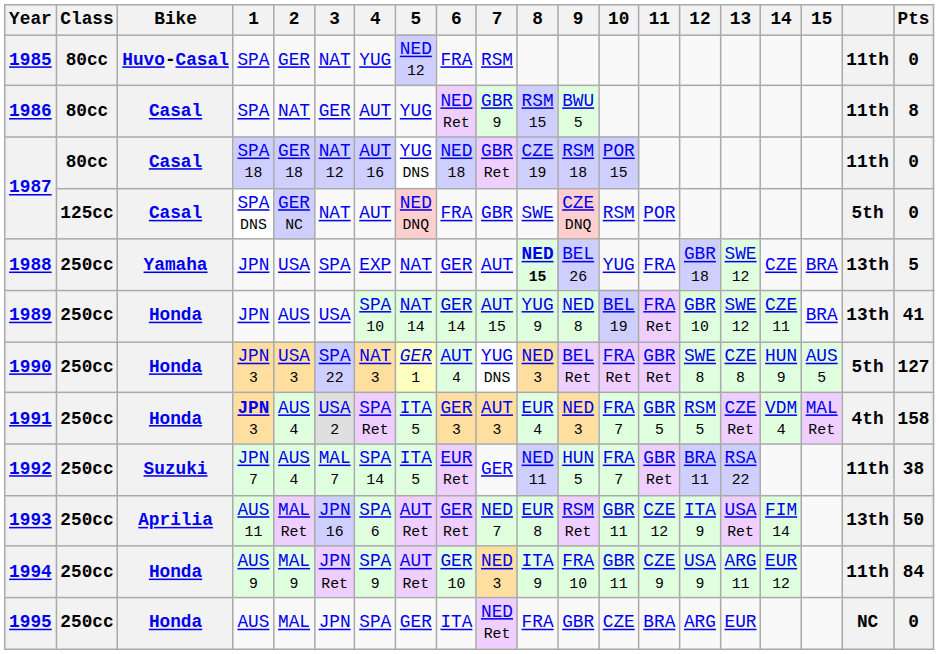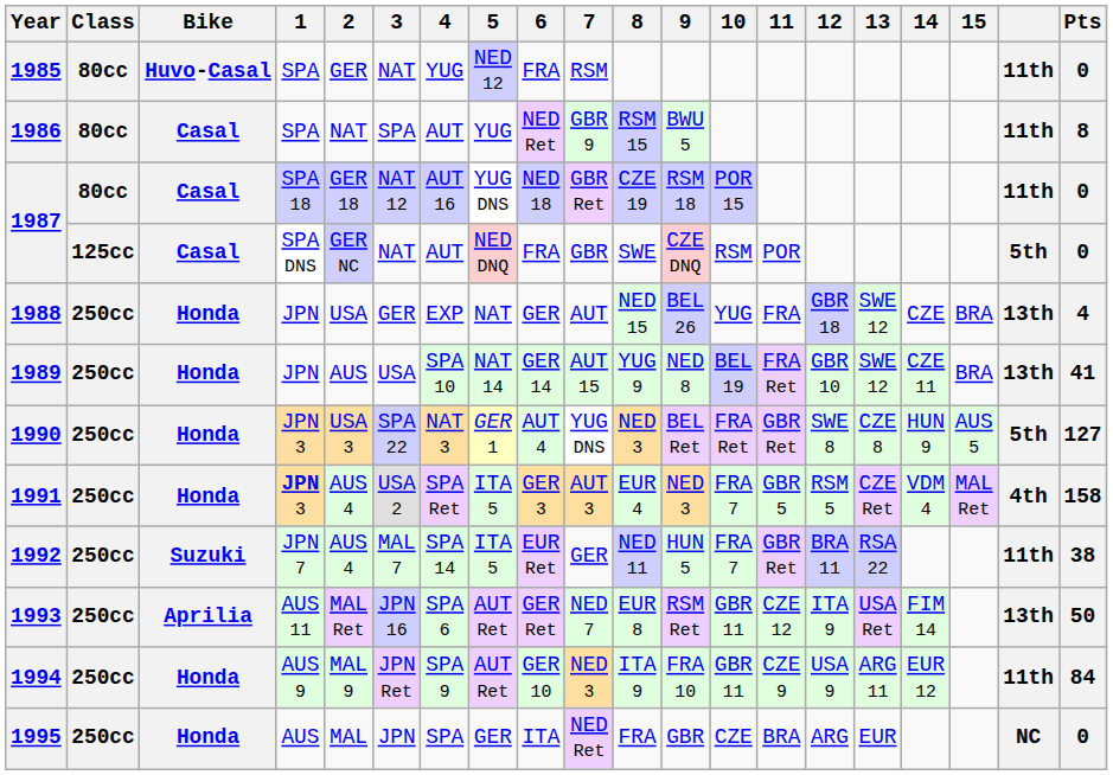 <table class="wikitable" style="text-align:center; font-size:90%;">
 <tr>
 <th>Year</th>
 <th>Class</th>
 <th>Bike</th>
 <th>1</th>
 <th>2</th>
 <th>3</th>
 <th>4</th>
 <th>5</th>
 <th>6</th>
 <th>7</th>
 <th>8</th>
 <th>9</th>
 <th>10</th>
 <th>11</th>
 <th>12</th>
 <th>13</th>
 <th>14</th>
 <th>15</th>
 <th></th>
 <th>Pts</th>
 </tr>
 <tr>
 <th><a href='#'>1985</a></th>
 <th>80cc</th>
 <th><a href='#'>Huvo</a>-<a href='#'>Casal</a></th>
 <td><a href='#'>SPA</a></td>
 <td><a href='#'>GER</a></td>
 <td><a href='#'>NAT</a></td>
 <td><a href='#'>YUG</a></td>
 <td style="background:#CFCFFF;"><a href='#'>NED</a><br><small>12</small></td>
 <td><a href='#'>FRA</a></td>
 <td><a href='#'>RSM</a></td>
 <td></td>
 <td></td>
 <td></td>
 <td></td>
 <td></td>
 <td></td>
 <td></td>
 <td></td>
 <th>11th</th>
 <th>0</th>
 </tr>
 <tr>
 <th><a href='#'>1986</a></th>
 <th>80cc</th>
 <th><a href='#'>Casal</a></th>
 <td><a href='#'>SPA</a></td>
 <td><a href='#'>NAT</a></td>
-<td><a href='#'>GER</a></td>
+<td><a href='#'>SPA</a></td>
 <td><a href='#'>AUT</a></td>
 <td><a href='#'>YUG</a></td>
 <td style="background:#EFCFFF;"><a href='#'>NED</a><br><small>Ret</small></td>
 <td style="background:#DFFFDF;"><a href='#'>GBR</a><br><small>9</small></td>
 <td style="background:#CFCFFF;"><a href='#'>RSM</a><br><small>15</small></td>
 <td style="background:#DFFFDF;"><a href='#'>BWU</a><br><small>5</small></td>
 <td></td>
 <td></td>
 <td></td>
 <td></td>
 <td></td>
 <td></td>
 <th>11th</th>
 <th>8</th>
 </tr>
 <tr>
 <th rowspan=2><a href='#'>1987</a></th>
 <th>80cc</th>
 <th><a href='#'>Casal</a></th>
 <td style="background:#CFCFFF;"><a href='#'>SPA</a><br><small>18</small></td>
 <td style="background:#CFCFFF;"><a href='#'>GER</a><br><small>18</small></td>
 <td style="background:#CFCFFF;"><a href='#'>NAT</a><br><small>12</small></td>
 <td style="background:#CFCFFF;"><a href='#'>AUT</a><br><small>16</small></td>
 <td style="background:#FFFFFF;"><a href='#'>YUG</a><br><small>DNS</small></td>
 <td style="background:#CFCFFF;"><a href='#'>NED</a><br><small>18</small></td>
 <td style="background:#EFCFFF;"><a href='#'>GBR</a><br><small>Ret</small></td>
 <td style="background:#CFCFFF;"><a href='#'>CZE</a><br><small>19</small></td>
 <td style="background:#CFCFFF;"><a href='#'>RSM</a><br><small>18</small></td>
 <td style="background:#CFCFFF;"><a href='#'>POR</a><br><small>15</small></td>
 <td></td>
 <td></td>
 <td></td>
 <td></td>
 <td></td>
 <th>11th</th>
 <th>0</th>
 </tr>
 <tr>
 <th>125cc</th>
 <th><a href='#'>Casal</a></th>
 <td style="background:#FFFFFF;"><a href='#'>SPA</a><br><small>DNS</small></td>
 <td style="background:#CFCFFF;"><a href='#'>GER</a><br><small>NC</small></td>
 <td><a href='#'>NAT</a></td>
 <td><a href='#'>AUT</a></td>
 <td style="background:#ffcfcf;"><a href='#'>NED</a><br><small>DNQ</small></td>
 <td><a href='#'>FRA</a></td>
 <td><a href='#'>GBR</a></td>
 <td><a href='#'>SWE</a></td>
 <td style="background:#ffcfcf;"><a href='#'>CZE</a><br><small>DNQ</small></td>
 <td><a href='#'>RSM</a></td>
 <td><a href='#'>POR</a></td>
 <td></td>
 <td></td>
 <td></td>
 <td></td>
 <th>5th</th>
 <th>0</th>
 </tr>
 <tr>
 <th><a href='#'>1988</a></th>
 <th>250cc</th>
-<th><a href='#'>Yamaha</a></th>
+<th><a href='#'>Honda</a></th>
 <td><a href='#'>JPN</a></td>
 <td><a href='#'>USA</a></td>
-<td><a href='#'>SPA</a></td>
+<td><a href='#'>GER</a></td>
 <td><a href='#'>EXP</a></td>
 <td><a href='#'>NAT</a></td>
 <td><a href='#'>GER</a></td>
 <td><a href='#'>AUT</a></td>
-<td style="background:#DFFFDF;"><strong><a href='#'>NED</a><br><small>15</small></strong></td>
+<td style="background:#DFFFDF;"><a href='#'>NED</a><br><small>15</small></td>
 <td style="background:#CFCFFF;"><a href='#'>BEL</a><br><small>26</small></td>
 <td><a href='#'>YUG</a></td>
 <td><a href='#'>FRA</a></td>
 <td style="background:#CFCFFF;"><a href='#'>GBR</a><br><small>18</small></td>
 <td style="background:#DFFFDF;"><a href='#'>SWE</a><br><small>12</small></td>
 <td><a href='#'>CZE</a></td>
 <td><a href='#'>BRA</a></td>
 <th>13th</th>
-<th>5</th>
+<th>4</th>
 </tr>
 <tr>
 <th><a href='#'>1989</a></th>
 <th>250cc</th>
 <th><a href='#'>Honda</a></th>
 <td><a href='#'>JPN</a></td>
 <td><a href='#'>AUS</a></td>
 <td><a href='#'>USA</a></td>
 <td style="background:#DFFFDF;"><a href='#'>SPA</a><br><small>10</small></td>
 <td style="background:#DFFFDF;"><a href='#'>NAT</a><br><small>14</small></td>
 <td style="background:#DFFFDF;"><a href='#'>GER</a><br><small>14</small></td>
 <td style="background:#DFFFDF;"><a href='#'>AUT</a><br><small>15</small></td>
 <td style="background:#DFFFDF;"><a href='#'>YUG</a><br><small>9</small></td>
 <td style="background:#DFFFDF;"><a href='#'>NED</a><br><small>8</small></td>
 <td style="background:#CFCFFF;"><a href='#'>BEL</a><br><small>19</small></td>
 <td style="background:#EFCFFF;"><a href='#'>FRA</a><br><small>Ret</small></td>
 <td style="background:#DFFFDF;"><a href='#'>GBR</a><br><small>10</small></td>
 <td style="background:#DFFFDF;"><a href='#'>SWE</a><br><small>12</small></td>
 <td style="background:#DFFFDF;"><a href='#'>CZE</a><br><small>11</small></td>
 <td><a href='#'>BRA</a></td>
 <th>13th</th>
 <th>41</th>
 </tr>
 <tr>
 <th><a href='#'>1990</a></th>
 <th>250cc</th>
 <th><a href='#'>Honda</a></th>
 <td style="background:#FFDF9F;"><a href='#'>JPN</a><br><small>3</small></td>
 <td style="background:#FFDF9F;"><a href='#'>USA</a><br><small>3</small></td>
 <td style="background:#CFCFFF;"><a href='#'>SPA</a><br><small>22</small></td>
 <td style="background:#FFDF9F;"><a href='#'>NAT</a><br><small>3</small></td>
 <td style="background:#FFFFBF;"><em><a href='#'>GER</a></em><br><small>1</small></td>
 <td style="background:#DFFFDF;"><a href='#'>AUT</a><br><small>4</small></td>
 <td style="background:#FFFFFF;"><a href='#'>YUG</a><br><small>DNS</small></td>
 <td style="background:#FFDF9F;"><a href='#'>NED</a><br><small>3</small></td>
 <td style="background:#EFCFFF;"><a href='#'>BEL</a><br><small>Ret</small></td>
 <td style="background:#EFCFFF;"><a href='#'>FRA</a><br><small>Ret</small></td>
 <td style="background:#EFCFFF;"><a href='#'>GBR</a><br><small>Ret</small></td>
 <td style="background:#DFFFDF;"><a href='#'>SWE</a><br><small>8</small></td>
 <td style="background:#DFFFDF;"><a href='#'>CZE</a><br><small>8</small></td>
 <td style="background:#DFFFDF;"><a href='#'>HUN</a><br><small>9</small></td>
 <td style="background:#DFFFDF;"><a href='#'>AUS</a><br><small>5</small></td>
 <th>5th</th>
 <th>127</th>
 </tr>
 <tr>
 <th><a href='#'>1991</a></th>
 <th>250cc</th>
 <th><a href='#'>Honda</a></th>
 <td style="background:#FFDF9F;"><strong><a href='#'>JPN</a></strong><br><small>3</small></td>
 <td style="background:#DFFFDF;"><a href='#'>AUS</a><br><small>4</small></td>
 <td style="background:#DFDFDF;"><a href='#'>USA</a><br><small>2</small></td>
 <td style="background:#EFCFFF;"><a href='#'>SPA</a><br><small>Ret</small></td>
 <td style="background:#DFFFDF;"><a href='#'>ITA</a><br><small>5</small></td>
 <td style="background:#FFDF9F;"><a href='#'>GER</a><br><small>3</small></td>
 <td style="background:#FFDF9F;"><a href='#'>AUT</a><br><small>3</small></td>
 <td style="background:#DFFFDF;"><a href='#'>EUR</a><br><small>4</small></td>
 <td style="background:#FFDF9F;"><a href='#'>NED</a><br><small>3</small></td>
 <td style="background:#DFFFDF;"><a href='#'>FRA</a><br><small>7</small></td>
 <td style="background:#DFFFDF;"><a href='#'>GBR</a><br><small>5</small></td>
 <td style="background:#DFFFDF;"><a href='#'>RSM</a><br><small>5</small></td>
 <td style="background:#EFCFFF;"><a href='#'>CZE</a><br><small>Ret</small></td>
 <td style="background:#DFFFDF;"><a href='#'>VDM</a><br><small>4</small></td>
 <td style="background:#EFCFFF;"><a href='#'>MAL</a><br><small>Ret</small></td>
 <th>4th</th>
 <th>158</th>
 </tr>
 <tr>
 <th><a href='#'>1992</a></th>
 <th>250cc</th>
 <th><a href='#'>Suzuki</a></th>
 <td style="background:#DFFFDF;"><a href='#'>JPN</a><br><small>7</small></td>
 <td style="background:#DFFFDF;"><a href='#'>AUS</a><br><small>4</small></td>
 <td style="background:#DFFFDF;"><a href='#'>MAL</a><br><small>7</small></td>
 <td style="background:#DFFFDF;"><a href='#'>SPA</a><br><small>14</small></td>
 <td style="background:#DFFFDF;"><a href='#'>ITA</a><br><small>5</small></td>
 <td style="background:#EFCFFF;"><a href='#'>EUR</a><br><small>Ret</small></td>
 <td><a href='#'>GER</a></td>
 <td style="background:#CFCFFF;"><a href='#'>NED</a><br><small>11</small></td>
 <td style="background:#DFFFDF;"><a href='#'>HUN</a><br><small>5</small></td>
 <td style="background:#DFFFDF;"><a href='#'>FRA</a><br><small>7</small></td>
 <td style="background:#EFCFFF;"><a href='#'>GBR</a><br><small>Ret</small></td>
 <td style="background:#CFCFFF;"><a href='#'>BRA</a><br><small>11</small></td>
 <td style="background:#CFCFFF;"><a href='#'>RSA</a><br><small>22</small></td>
 <td></td>
 <td></td>
 <th>11th</th>
 <th>38</th>
 </tr>
 <tr>
 <th><a href='#'>1993</a></th>
 <th>250cc</th>
 <th><a href='#'>Aprilia</a></th>
 <td style="background:#DFFFDF;"><a href='#'>AUS</a><br><small>11</small></td>
 <td style="background:#EFCFFF;"><a href='#'>MAL</a><br><small>Ret</small></td>
 <td style="background:#CFCFFF;"><a href='#'>JPN</a><br><small>16</small></td>
 <td style="background:#DFFFDF;"><a href='#'>SPA</a><br><small>6</small></td>
 <td style="background:#EFCFFF;"><a href='#'>AUT</a><br><small>Ret</small></td>
 <td style="background:#EFCFFF;"><a href='#'>GER</a><br><small>Ret</small></td>
 <td style="background:#DFFFDF;"><a href='#'>NED</a><br><small>7</small></td>
 <td style="background:#DFFFDF;"><a href='#'>EUR</a><br><small>8</small></td>
 <td style="background:#EFCFFF;"><a href='#'>RSM</a><br><small>Ret</small></td>
 <td style="background:#DFFFDF;"><a href='#'>GBR</a><br><small>11</small></td>
 <td style="background:#DFFFDF;"><a href='#'>CZE</a><br><small>12</small></td>
 <td style="background:#DFFFDF;"><a href='#'>ITA</a><br><small>9</small></td>
 <td style="background:#EFCFFF;"><a href='#'>USA</a><br><small>Ret</small></td>
 <td style="background:#DFFFDF;"><a href='#'>FIM</a><br><small>14</small></td>
 <td></td>
 <th>13th</th>
 <th>50</th>
 </tr>
 <tr>
 <th><a href='#'>1994</a></th>
 <th>250cc</th>
 <th><a href='#'>Honda</a></th>
 <td style="background:#DFFFDF;"><a href='#'>AUS</a><br><small>9</small></td>
 <td style="background:#DFFFDF;"><a href='#'>MAL</a><br><small>9</small></td>
 <td style="background:#EFCFFF;"><a href='#'>JPN</a><br><small>Ret</small></td>
 <td style="background:#DFFFDF;"><a href='#'>SPA</a><br><small>9</small></td>
 <td style="background:#EFCFFF;"><a href='#'>AUT</a><br><small>Ret</small></td>
 <td style="background:#DFFFDF;"><a href='#'>GER</a><br><small>10</small></td>
 <td style="background:#FFDF9F;"><a href='#'>NED</a><br><small>3</small></td>
 <td style="background:#DFFFDF;"><a href='#'>ITA</a><br><small>9</small></td>
 <td style="background:#DFFFDF;"><a href='#'>FRA</a><br><small>10</small></td>
 <td style="background:#DFFFDF;"><a href='#'>GBR</a><br><small>11</small></td>
 <td style="background:#DFFFDF;"><a href='#'>CZE</a><br><small>9</small></td>
 <td style="background:#DFFFDF;"><a href='#'>USA</a><br><small>9</small></td>
 <td style="background:#DFFFDF;"><a href='#'>ARG</a><br><small>11</small></td>
 <td style="background:#DFFFDF;"><a href='#'>EUR</a><br><small>12</small></td>
 <td></td>
 <th>11th</th>
 <th>84</th>
 </tr>
 <tr>
 <th><a href='#'>1995</a></th>
 <th>250cc</th>
 <th><a href='#'>Honda</a></th>
 <td><a href='#'>AUS</a></td>
 <td><a href='#'>MAL</a></td>
 <td><a href='#'>JPN</a></td>
 <td><a href='#'>SPA</a></td>
 <td><a href='#'>GER</a></td>
 <td><a href='#'>ITA</a></td>
 <td style="background:#EFCFFF;"><a href='#'>NED</a><br><small>Ret</small></td>
 <td><a href='#'>FRA</a></td>
 <td><a href='#'>GBR</a></td>
 <td><a href='#'>CZE</a></td>
 <td><a href='#'>BRA</a></td>
 <td><a href='#'>ARG</a></td>
 <td><a href='#'>EUR</a></td>
 <td></td>
 <td></td>
 <th>NC</th>
 <th>0</th>
 </tr>
 </table>
